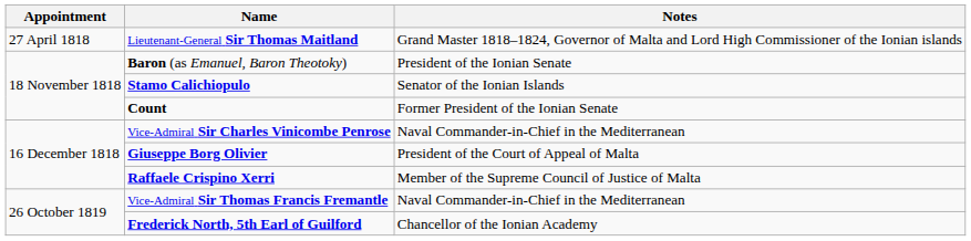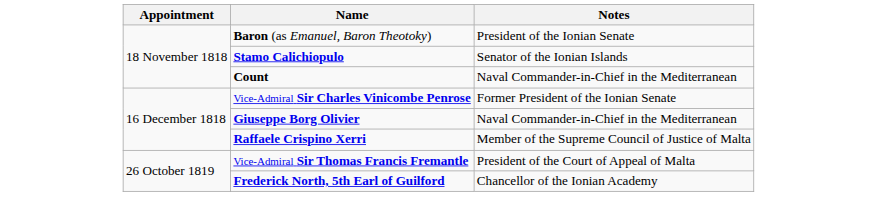 <table class="wikitable" style="margin: 1em auto 1em auto">
 <tr>
 <th>Appointment</th>
 <th>Name</th>
 <th>Notes</th>
-</tr>
-<tr>
-<td>27 April 1818</td>
-<td><a href='#'><small>Lieutenant-General</small> <strong>Sir Thomas Maitland</strong></a></td>
-<td>Grand Master 1818–1824, Governor of Malta and Lord High Commissioner of the Ionian islands</td>
 </tr>
 <tr>
 <td rowspan="3">18 November 1818</td>
 <td><strong>Baron </strong> (as <em>Emanuel, Baron Theotoky</em>)</td>
 <td>President of the Ionian Senate</td>
 </tr>
 <tr>
 <td><strong><a href='#'>Stamo Calichiopulo</a></strong></td>
 <td>Senator of the Ionian Islands</td>
 </tr>
 <tr>
 <td><strong>Count </strong></td>
-<td>Former President of the Ionian Senate</td>
+<td>Naval Commander-in-Chief in the Mediterranean</td>
 </tr>
 <tr>
 <td rowspan="3">16 December 1818</td>
 <td><a href='#'><small>Vice-Admiral</small> <strong>Sir Charles Vinicombe Penrose</strong></a></td>
-<td>Naval Commander-in-Chief in the Mediterranean</td>
+<td>Former President of the Ionian Senate</td>
 </tr>
 <tr>
 <td><strong><a href='#'>Giuseppe Borg Olivier</a></strong></td>
-<td>President of the Court of Appeal of Malta</td>
+<td>Naval Commander-in-Chief in the Mediterranean</td>
 </tr>
 <tr>
 <td><strong><a href='#'>Raffaele Crispino Xerri</a></strong></td>
 <td>Member of the Supreme Council of Justice of Malta</td>
 </tr>
 <tr>
 <td rowspan="2">26 October 1819</td>
 <td><a href='#'><small>Vice-Admiral</small> <strong>Sir Thomas Francis Fremantle</strong></a></td>
-<td>Naval Commander-in-Chief in the Mediterranean</td>
+<td>President of the Court of Appeal of Malta</td>
 </tr>
 <tr>
 <td><strong><a href='#'>Frederick North, 5th Earl of Guilford</a></strong></td>
 <td>Chancellor of the Ionian Academy</td>
 </tr>
 </table>
